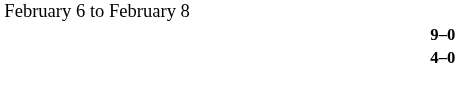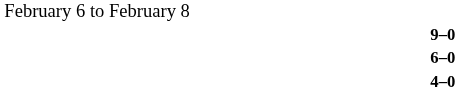 <table style="width:100%;" cellspacing="1">
 <tr>
 <th width=25%></th>
 <th width=2%></th>
 <th width=6%></th>
 <th width=2%></th>
 <th width=25%></th>
 </tr>
 <tr>
 <td>February 6 to February 8</td>
 </tr>
 <tr style=font-size:90%>
 <td align=right><strong></strong></td>
 <td></td>
 <td align=center><strong>9–0</strong></td>
 <td></td>
 <td><strong></strong></td>
 <td></td>
 </tr>
 <tr style=font-size:90%>
 <td align=right><strong></strong></td>
 <td></td>
+<td align=center><strong>6–0</strong></td>
+<td></td>
+<td><strong></strong></td>
+<td></td>
+</tr>
+<tr style=font-size:90%>
+<td align=right><strong></strong></td>
+<td></td>
 <td align=center><strong>4–0</strong></td>
 <td></td>
 <td><strong></strong></td>
 <td></td>
 </tr>
 </table>
